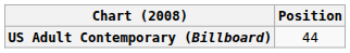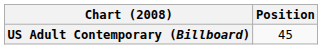 <table class="wikitable plainrowheaders" style="text-align:center">
 <tr>
 <th>Chart (2008)</th>
 <th>Position</th>
 </tr>
 <tr>
 <th scope="row">US Adult Contemporary (<em>Billboard</em>)</th>
-<td>44</td>
+<td>45</td>
 </tr>
 </table>
